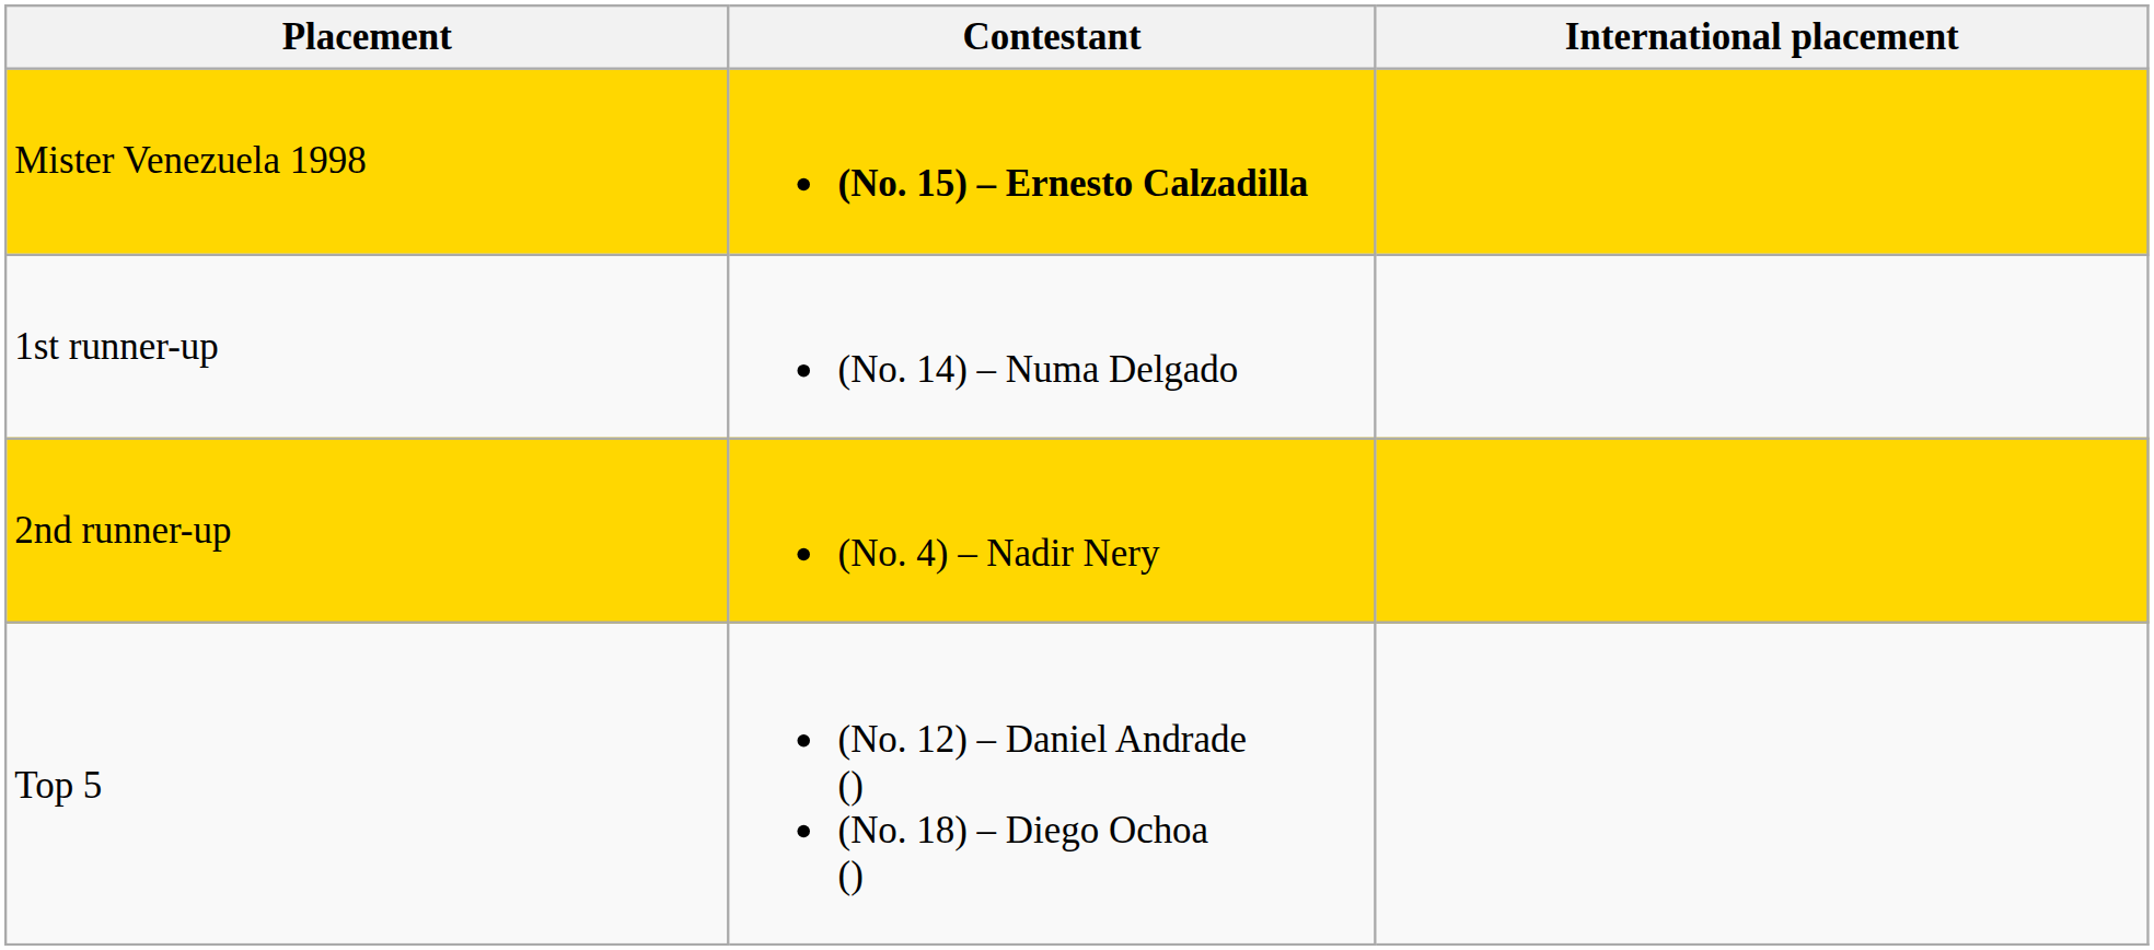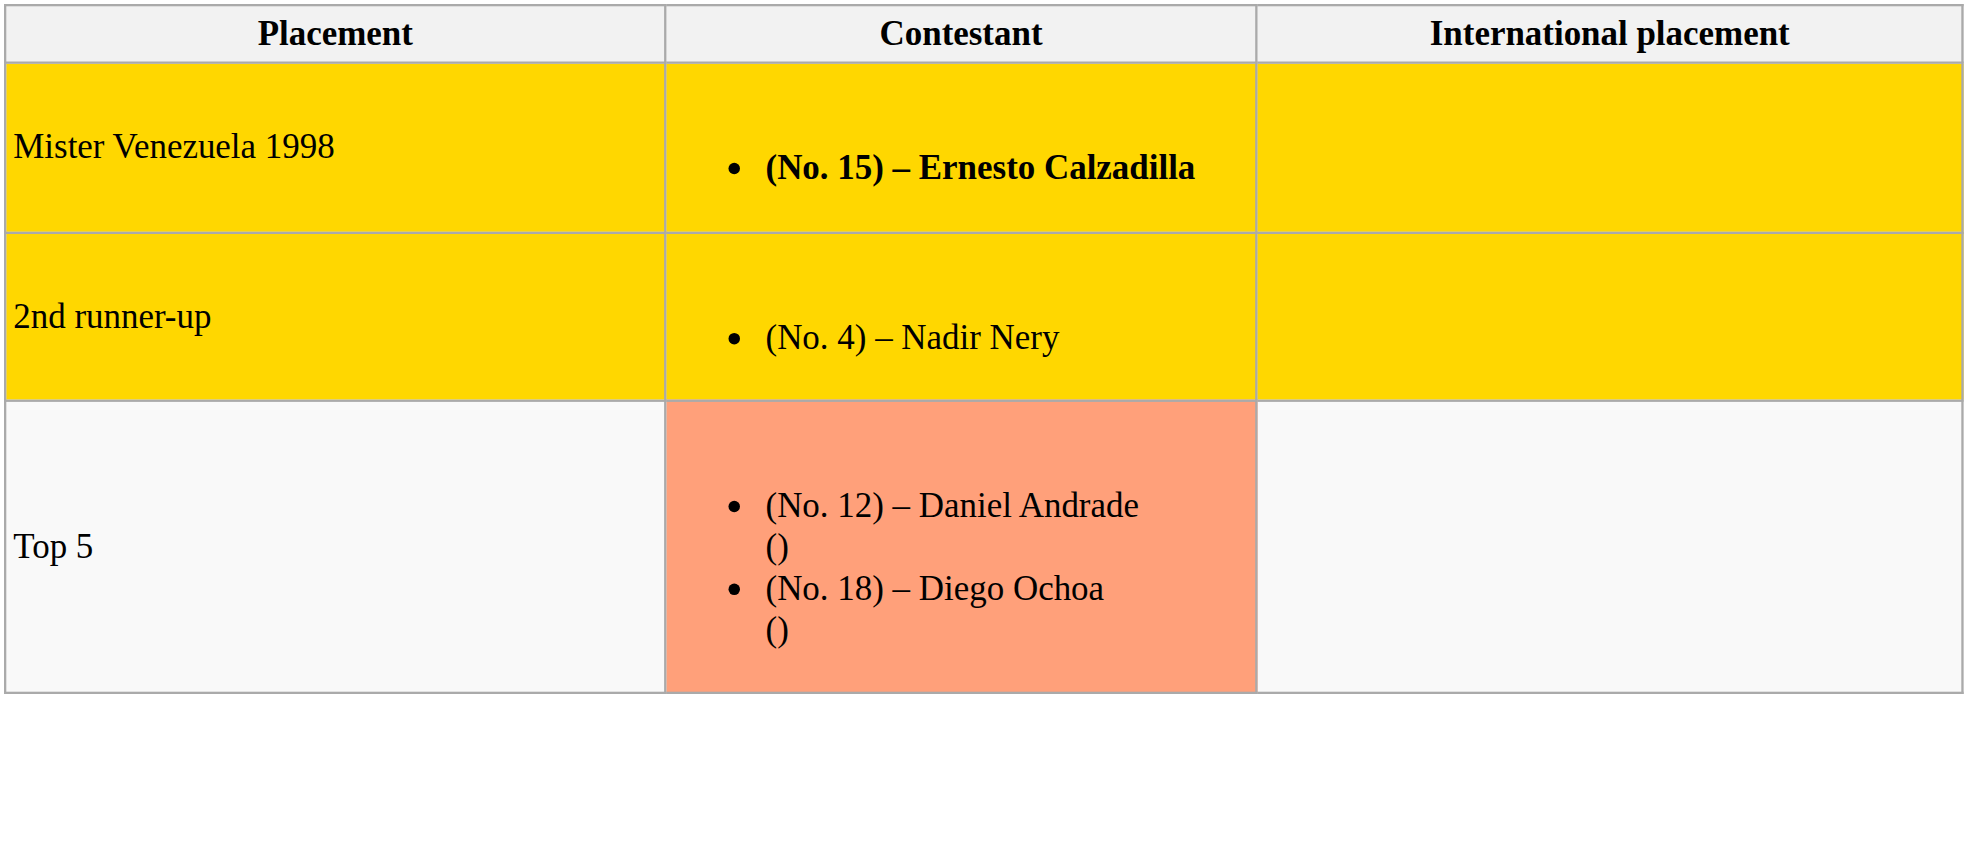 <table class="wikitable sortable" style="font-size: 95%;">
 <tr>
 <th width="280">Placement</th>
 <th width="250">Contestant</th>
 <th width="300">International placement</th>
 </tr>
 <tr style="background:gold;">
 <td>Mister Venezuela 1998</td>
 <td><strong><br><ul><li> (No. 15) – Ernesto Calzadilla</li></ul></strong></td>
 <td></td>
 </tr>
-<tr>
-<td>1st runner-up</td>
-<td><br><ul><li> (No. 14) – Numa Delgado</li></ul></td>
-<td></td>
-</tr>
 <tr style="background:gold;">
 <td>2nd runner-up</td>
 <td><br><ul><li> (No. 4) – Nadir Nery</li></ul></td>
 <td></td>
 </tr>
 <tr>
 <td>Top 5</td>
-<td><br><ul><li> (No. 12) – Daniel Andrade<br>()</li><li> (No. 18) – Diego Ochoa<br>()</li></ul></td>
+<td style="background: lightsalmon;"><br><ul><li> (No. 12) – Daniel Andrade<br>()</li><li> (No. 18) – Diego Ochoa<br>()</li></ul></td>
 <td></td>
 </tr>
 </table>
